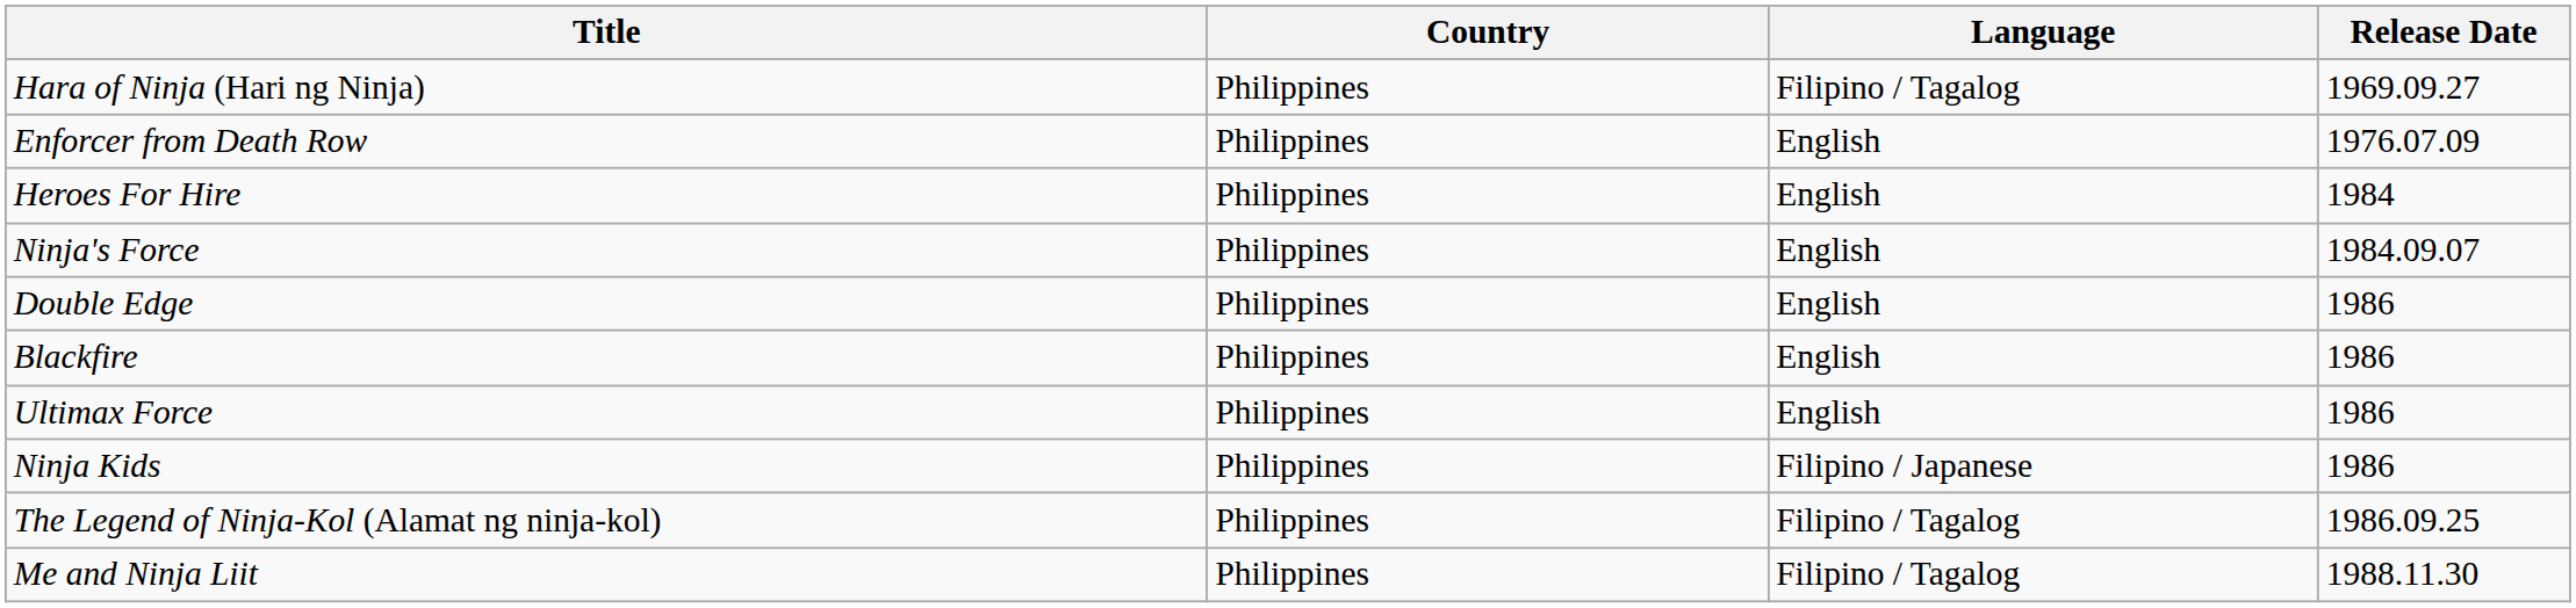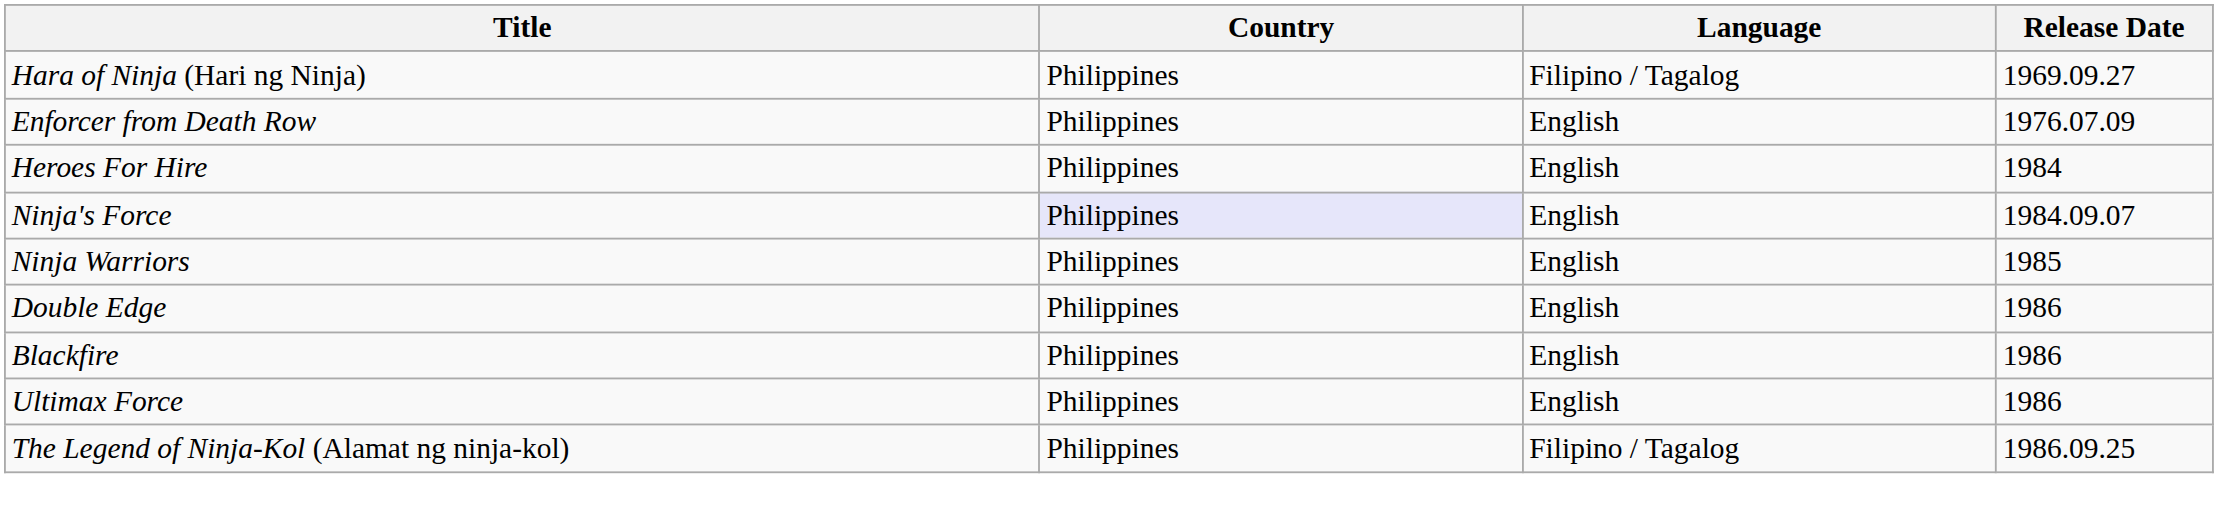 <table class="wikitable">
 <tr>
 <th width="555">Title</th>
 <th width="255">Country</th>
 <th width="250">Language</th>
 <th width="110">Release Date</th>
 </tr>
 <tr>
 <td><em>Hara of Ninja</em> (Hari ng Ninja)</td>
 <td>Philippines</td>
 <td>Filipino / Tagalog</td>
 <td>1969.09.27</td>
 </tr>
 <tr>
 <td><em>Enforcer from Death Row</em> </td>
 <td>Philippines</td>
 <td>English</td>
 <td>1976.07.09</td>
 </tr>
 <tr>
 <td><em>Heroes For Hire</em></td>
 <td>Philippines</td>
 <td>English</td>
 <td>1984</td>
 </tr>
 <tr>
 <td><em>Ninja's Force</em></td>
+<td style="background: lavender;">Philippines</td>
+<td>English</td>
+<td>1984.09.07</td>
+</tr>
+<tr>
+<td><em>Ninja Warriors</em></td>
 <td>Philippines</td>
 <td>English</td>
-<td>1984.09.07</td>
+<td>1985</td>
 </tr>
 <tr>
 <td><em>Double Edge</em></td>
 <td>Philippines</td>
 <td>English</td>
 <td>1986</td>
 </tr>
 <tr>
 <td><em>Blackfire</em></td>
 <td>Philippines</td>
 <td>English</td>
 <td>1986</td>
 </tr>
 <tr>
 <td><em>Ultimax Force</em></td>
 <td>Philippines</td>
 <td>English</td>
 <td>1986</td>
 </tr>
 <tr>
-<td><em>Ninja Kids</em></td>
-<td>Philippines</td>
-<td>Filipino / Japanese</td>
-<td>1986</td>
-</tr>
-<tr>
 <td><em>The Legend of Ninja-Kol</em> (Alamat ng ninja-kol)</td>
 <td>Philippines</td>
 <td>Filipino / Tagalog</td>
 <td>1986.09.25</td>
 </tr>
-<tr>
-<td><em>Me and Ninja Liit</em></td>
-<td>Philippines</td>
-<td>Filipino / Tagalog</td>
-<td>1988.11.30</td>
-</tr>
 </table>
